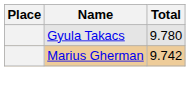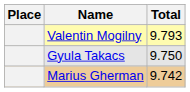 <table class="wikitable sortable">
 <tr>
 <th>Place</th>
 <th>Name</th>
 <th>Total</th>
 </tr>
+<tr align="left" valign="top" bgcolor=fffcaf>
+<th></th>
+<td align="left"> <a href='#'>Valentin Mogilny</a></td>
+<td align="left">9.793</td>
+</tr>
 <tr align="left" valign="top" bgcolor=e5e5e5>
 <th></th>
 <td align="left"> <a href='#'>Gyula Takacs</a></td>
-<td align="left">9.780</td>
+<td align="left">9.750</td>
 </tr>
 <tr align="left" valign="top" bgcolor=eecc99>
 <th></th>
 <td align="left"> <a href='#'>Marius Gherman</a></td>
 <td align="left">9.742</td>
 </tr>
 </table>
